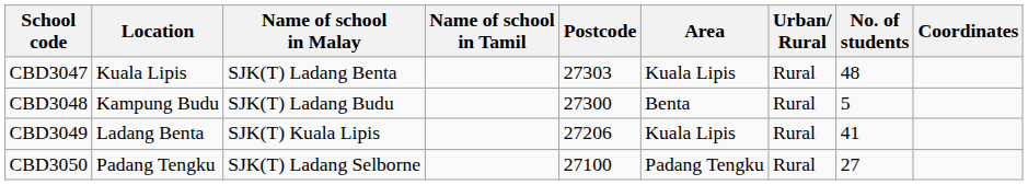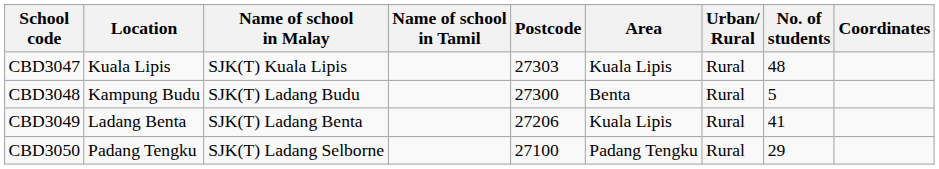 <table class="wikitable sortable">
 <tr>
 <th>School<br>code</th>
 <th>Location</th>
 <th>Name of school<br>in Malay</th>
 <th>Name of school<br>in Tamil</th>
 <th>Postcode</th>
 <th>Area</th>
 <th>Urban/<br>Rural</th>
 <th>No. of<br>students</th>
 <th>Coordinates</th>
 </tr>
 <tr>
 <td>CBD3047</td>
 <td>Kuala Lipis</td>
-<td>SJK(T) Ladang Benta</td>
+<td>SJK(T) Kuala Lipis</td>
 <td></td>
 <td>27303</td>
 <td>Kuala Lipis</td>
 <td>Rural</td>
 <td>48</td>
 <td></td>
 </tr>
 <tr>
 <td>CBD3048</td>
 <td>Kampung Budu</td>
 <td>SJK(T) Ladang Budu</td>
 <td></td>
 <td>27300</td>
 <td>Benta</td>
 <td>Rural</td>
 <td>5</td>
 <td></td>
 </tr>
 <tr>
 <td>CBD3049</td>
 <td>Ladang Benta</td>
-<td>SJK(T) Kuala Lipis</td>
+<td>SJK(T) Ladang Benta</td>
 <td></td>
 <td>27206</td>
 <td>Kuala Lipis</td>
 <td>Rural</td>
 <td>41</td>
 <td></td>
 </tr>
 <tr>
 <td>CBD3050</td>
 <td>Padang Tengku</td>
 <td>SJK(T) Ladang Selborne</td>
 <td></td>
 <td>27100</td>
 <td>Padang Tengku</td>
 <td>Rural</td>
-<td>27</td>
+<td>29</td>
 <td></td>
 </tr>
 </table>
